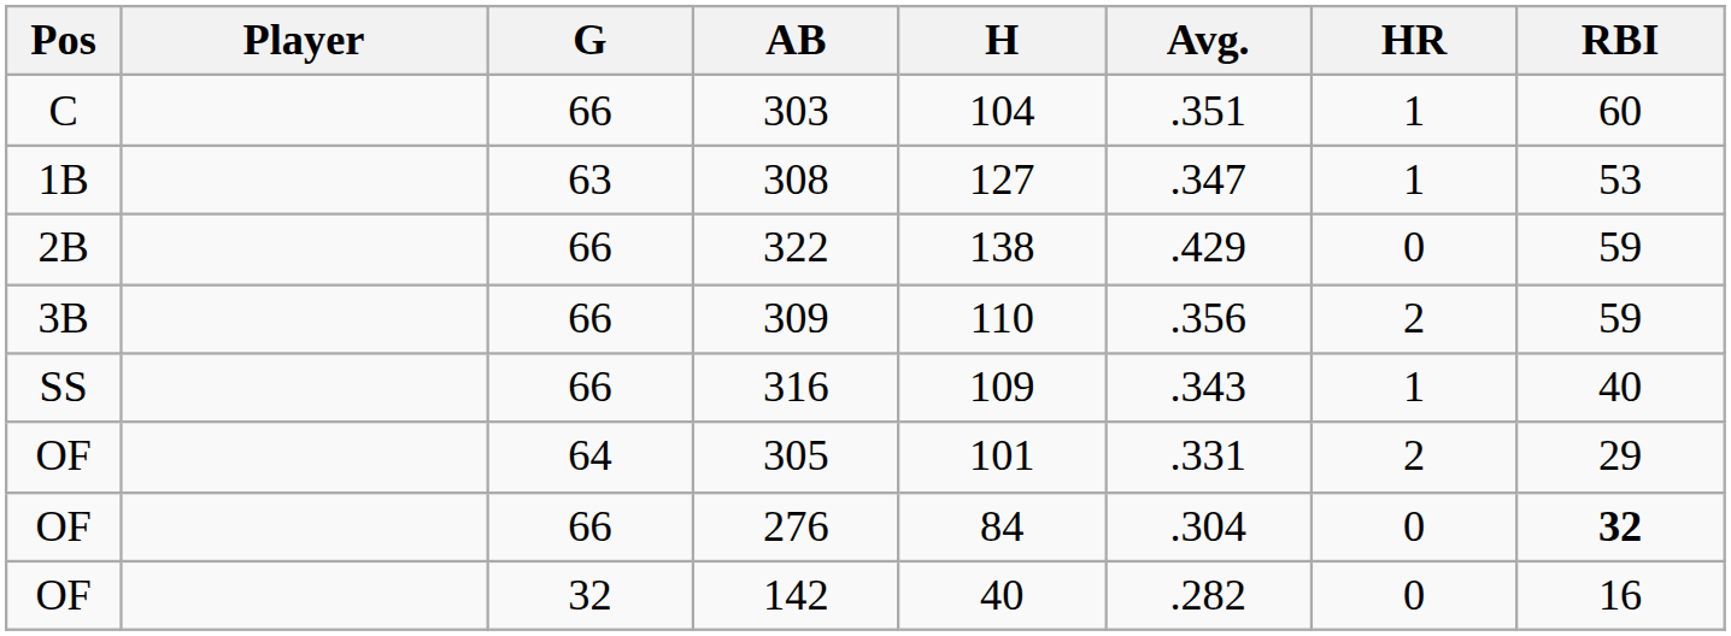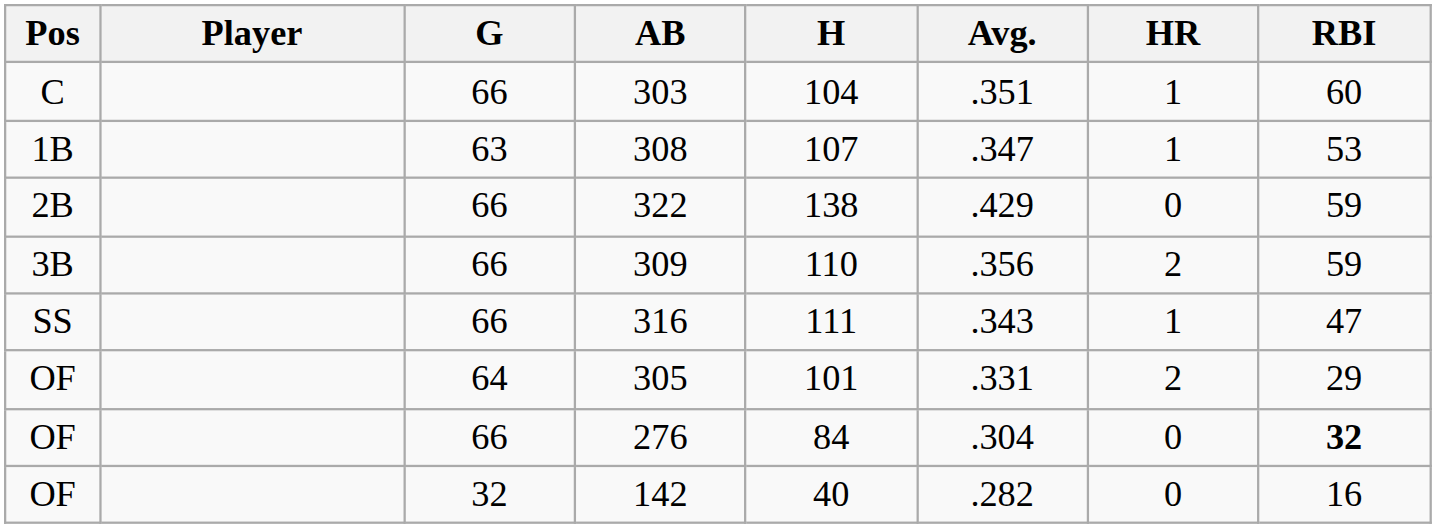 <table class="wikitable sortable">
 <tr>
 <th bgcolor="#DDDDFF" width="5%">Pos</th>
 <th bgcolor="#DDDDFF" width="16%">Player</th>
 <th bgcolor="#DDDDFF" width="9%">G</th>
 <th bgcolor="#DDDDFF" width="9%">AB</th>
 <th bgcolor="#DDDDFF" width="9%">H</th>
 <th bgcolor="#DDDDFF" width="9%">Avg.</th>
 <th bgcolor="#DDDDFF" width="9%">HR</th>
 <th bgcolor="#DDDDFF" width="9%">RBI</th>
 </tr>
 <tr align="center">
 <td>C</td>
 <td></td>
 <td>66</td>
 <td>303</td>
 <td>104</td>
 <td>.351</td>
 <td>1</td>
 <td>60</td>
 </tr>
 <tr align="center">
 <td>1B</td>
 <td></td>
 <td>63</td>
 <td>308</td>
-<td>127</td>
+<td>107</td>
 <td>.347</td>
 <td>1</td>
 <td>53</td>
 </tr>
 <tr align="center">
 <td>2B</td>
 <td></td>
 <td>66</td>
 <td>322</td>
 <td>138</td>
 <td>.429</td>
 <td>0</td>
 <td>59</td>
 </tr>
 <tr align="center">
 <td>3B</td>
 <td></td>
 <td>66</td>
 <td>309</td>
 <td>110</td>
 <td>.356</td>
 <td>2</td>
 <td>59</td>
 </tr>
 <tr align="center">
 <td>SS</td>
 <td></td>
 <td>66</td>
 <td>316</td>
-<td>109</td>
+<td>111</td>
 <td>.343</td>
 <td>1</td>
-<td>40</td>
+<td>47</td>
 </tr>
 <tr align="center">
 <td>OF</td>
 <td></td>
 <td>64</td>
 <td>305</td>
 <td>101</td>
 <td>.331</td>
 <td>2</td>
 <td>29</td>
 </tr>
 <tr align="center">
 <td>OF</td>
 <td></td>
 <td>66</td>
 <td>276</td>
 <td>84</td>
 <td>.304</td>
 <td>0</td>
 <td><strong>32</strong></td>
 </tr>
 <tr align="center">
 <td>OF</td>
 <td></td>
 <td>32</td>
 <td>142</td>
 <td>40</td>
 <td>.282</td>
 <td>0</td>
 <td>16</td>
 </tr>
 </table>
